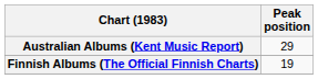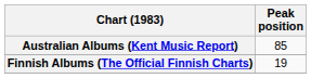 <table class="wikitable sortable plainrowheaders" style="text-align:center">
 <tr>
 <th scope="col">Chart (1983)</th>
 <th scope="col">Peak<br>position</th>
 </tr>
 <tr>
 <th scope="row">Australian Albums (<a href='#'>Kent Music Report</a>)</th>
-<td align="center">29</td>
+<td align="center">85</td>
 </tr>
 <tr>
 </tr>
 <tr>
 <th scope="row">Finnish Albums (<a href='#'>The Official Finnish Charts</a>)</th>
 <td align="center">19</td>
 </tr>
 <tr>
 </tr>
 </table>
